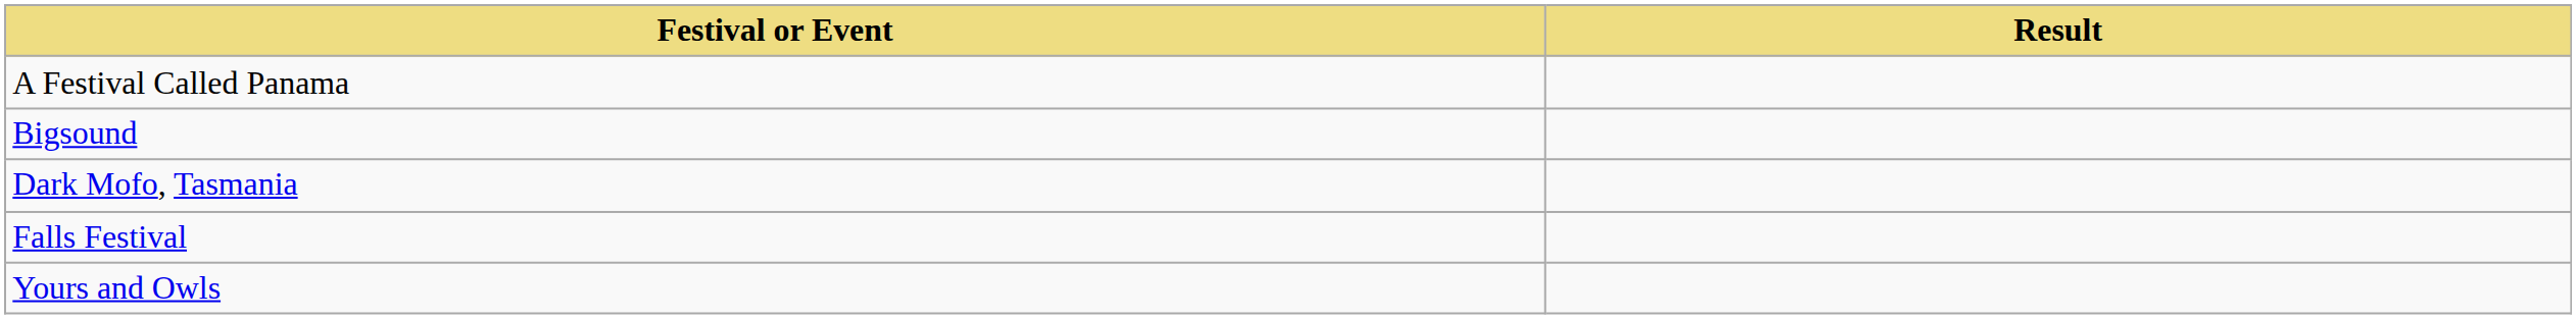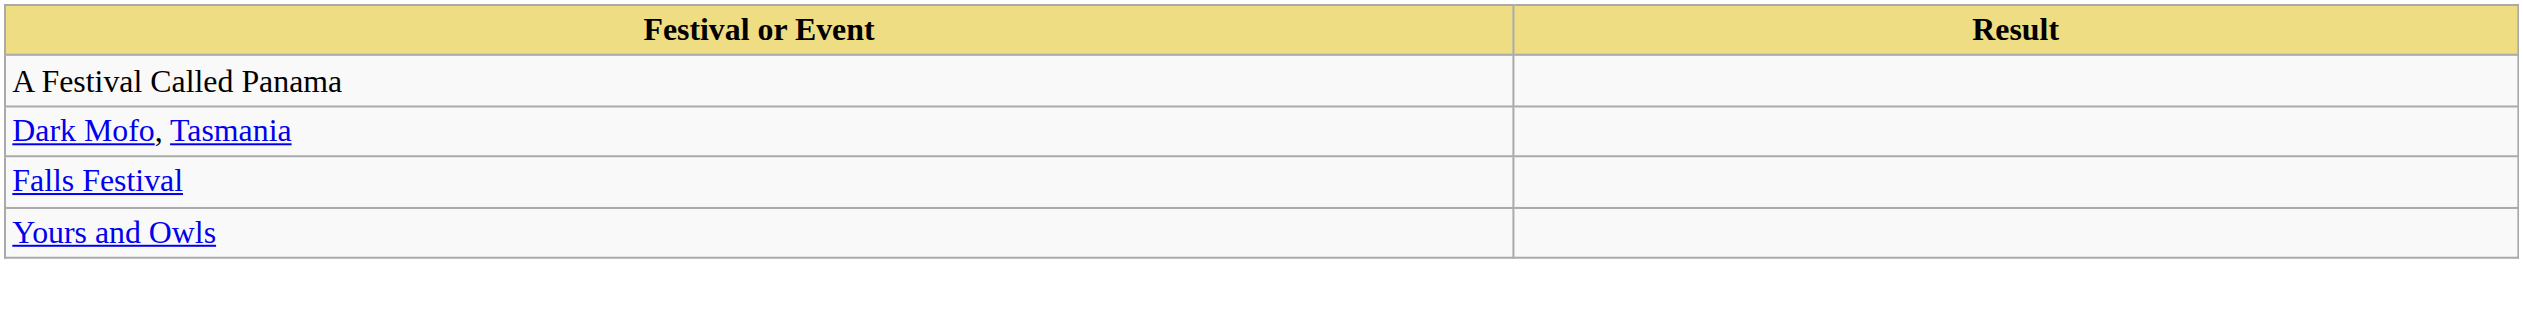 <table class="wikitable" width=100%>
 <tr>
 <th style="width:15%;background:#EEDD82;">Festival or Event</th>
 <th style="width:10%;background:#EEDD82;">Result</th>
 </tr>
 <tr>
 <td>A Festival Called Panama</td>
-<td></td>
-</tr>
-<tr>
-<td><a href='#'>Bigsound</a></td>
 <td></td>
 </tr>
 <tr>
 <td><a href='#'>Dark Mofo</a>, <a href='#'>Tasmania</a></td>
 <td></td>
 </tr>
 <tr>
 <td><a href='#'>Falls Festival</a></td>
 <td></td>
 </tr>
 <tr>
 <td><a href='#'>Yours and Owls</a></td>
 <td></td>
 </tr>
 </table>
